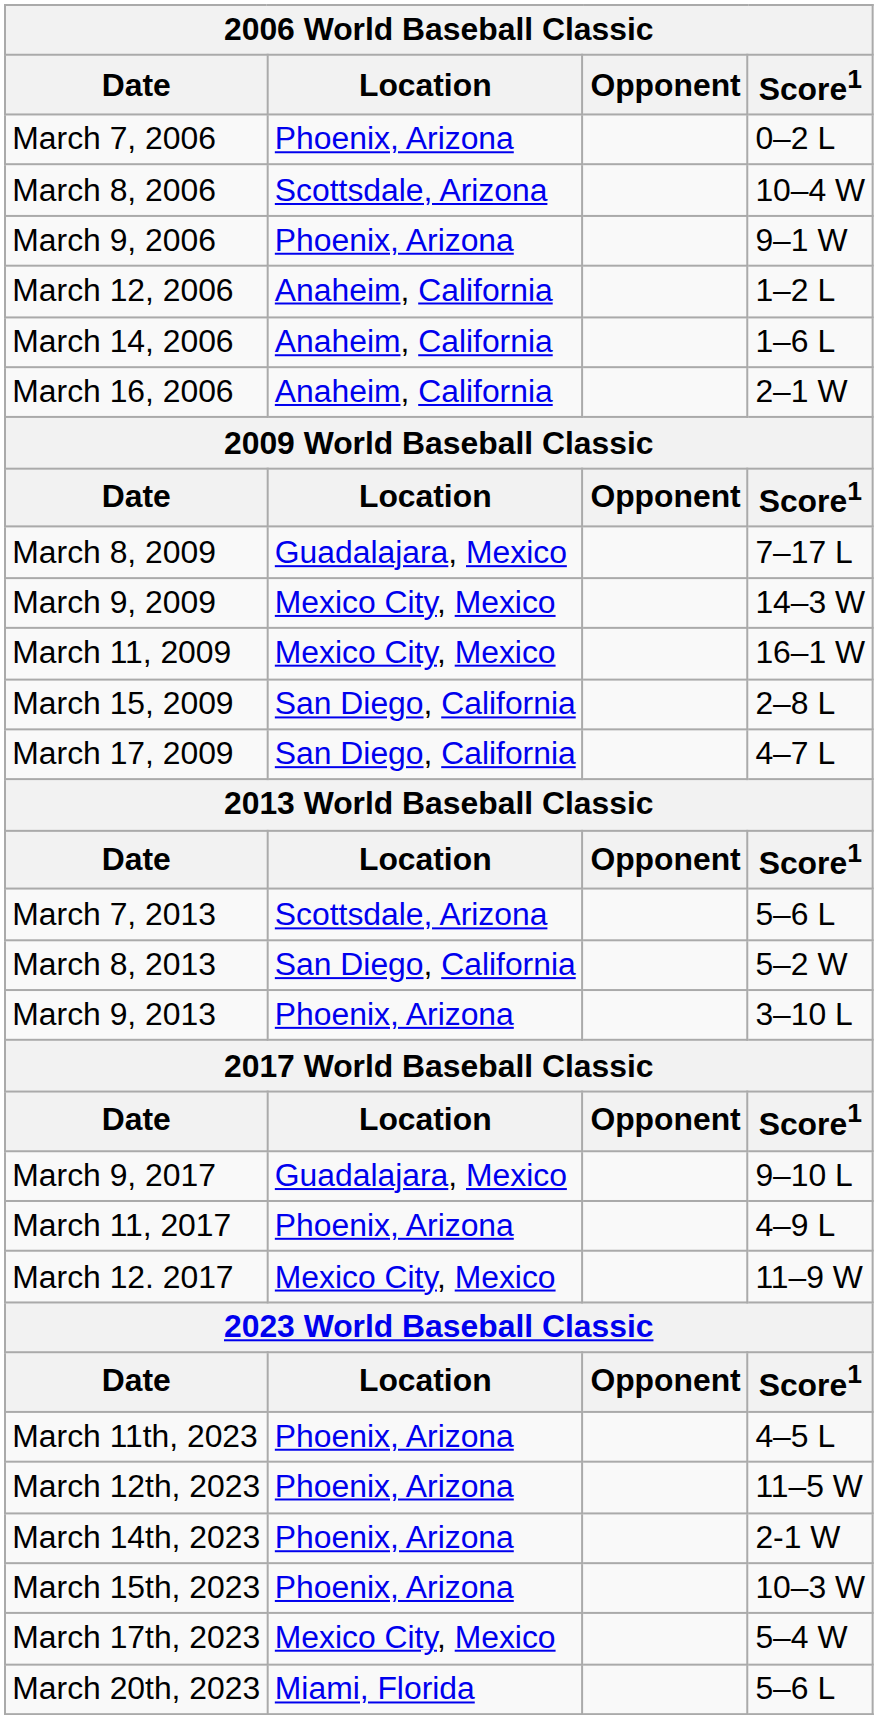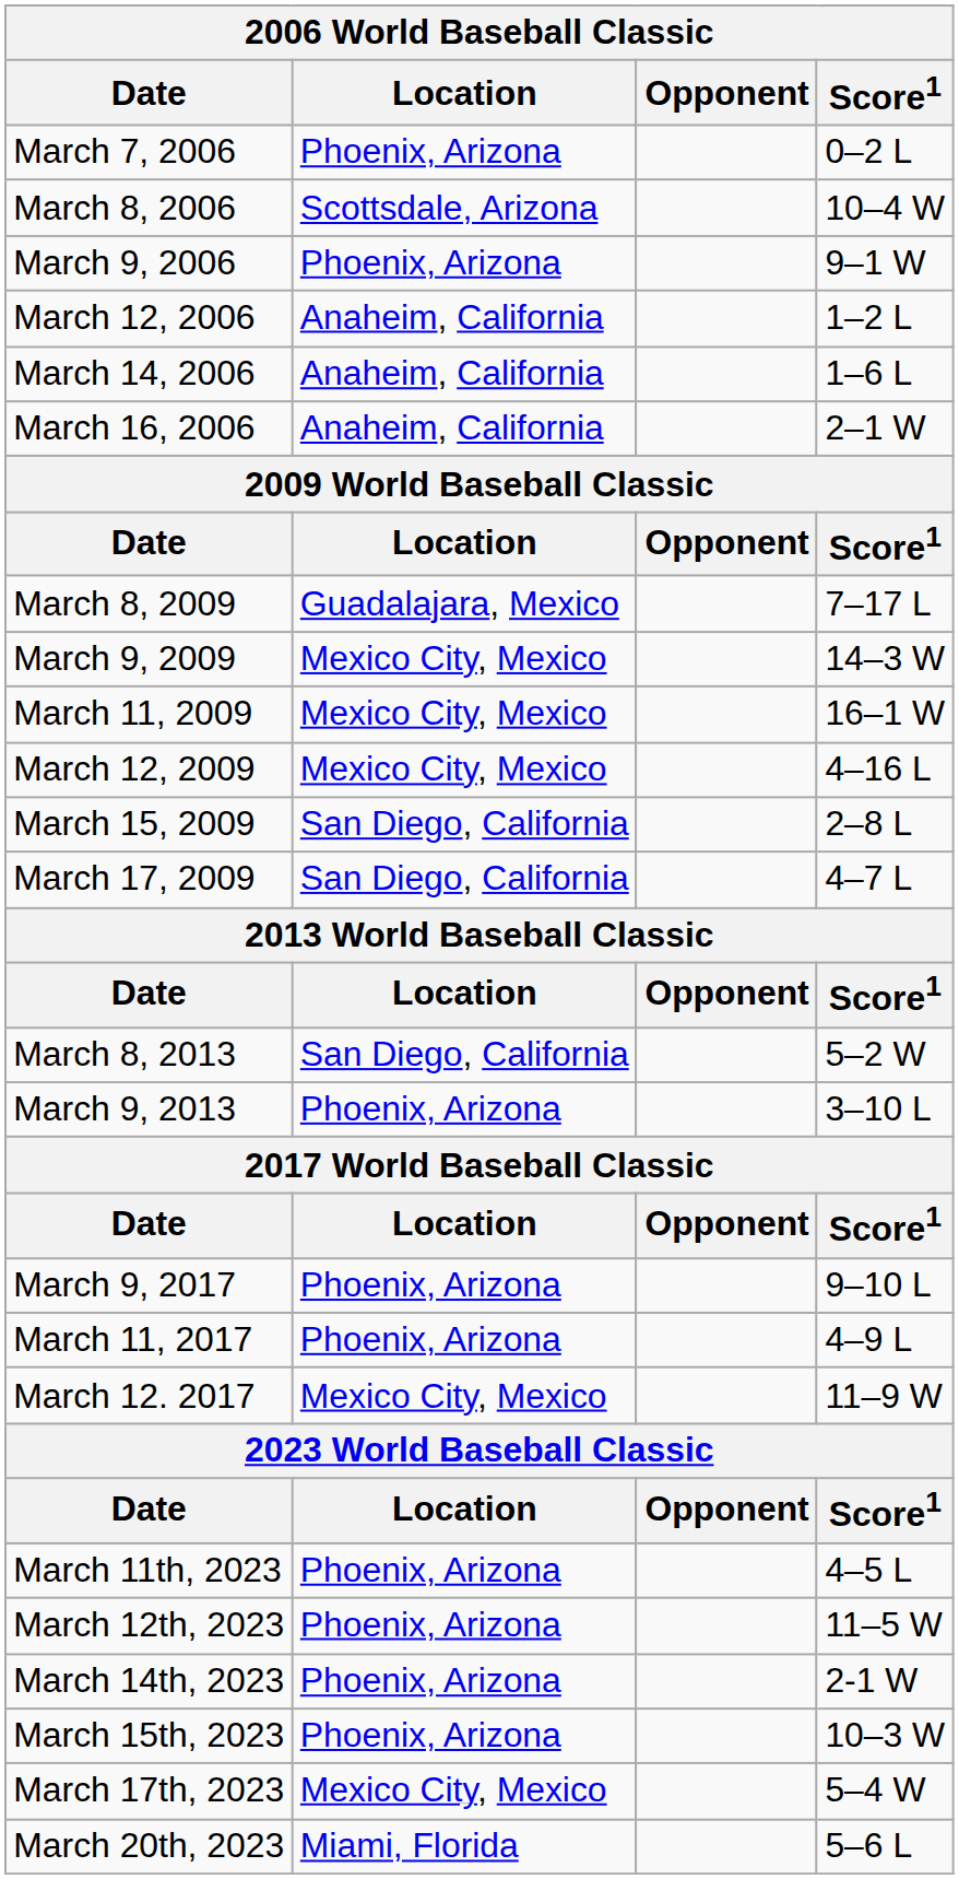 <table class="wikitable">
 <tr>
 <th colspan=4>2006 World Baseball Classic</th>
 </tr>
 <tr>
 <th>Date</th>
 <th>Location</th>
 <th>Opponent</th>
 <th>Score<sup>1</sup></th>
 </tr>
 <tr>
 <td>March 7, 2006</td>
 <td><a href='#'>Phoenix, Arizona</a></td>
 <td></td>
 <td>0–2 L</td>
 </tr>
 <tr>
 <td>March 8, 2006</td>
 <td><a href='#'>Scottsdale, Arizona</a></td>
 <td></td>
 <td>10–4 W</td>
 </tr>
 <tr>
 <td>March 9, 2006</td>
 <td><a href='#'>Phoenix, Arizona</a></td>
 <td></td>
 <td>9–1 W</td>
 </tr>
 <tr>
 <td>March 12, 2006</td>
 <td><a href='#'>Anaheim</a>, <a href='#'>California</a></td>
 <td></td>
 <td>1–2 L</td>
 </tr>
 <tr>
 <td>March 14, 2006</td>
 <td><a href='#'>Anaheim</a>, <a href='#'>California</a></td>
 <td></td>
 <td>1–6 L</td>
 </tr>
 <tr>
 <td>March 16, 2006</td>
 <td><a href='#'>Anaheim</a>, <a href='#'>California</a></td>
 <td></td>
 <td>2–1 W</td>
 </tr>
 <tr>
 <th colspan=4>2009 World Baseball Classic</th>
 </tr>
 <tr>
 <th>Date</th>
 <th>Location</th>
 <th>Opponent</th>
 <th>Score<sup>1</sup></th>
 </tr>
 <tr>
 <td>March 8, 2009</td>
 <td><a href='#'>Guadalajara</a>, <a href='#'>Mexico</a></td>
 <td></td>
 <td>7–17 L</td>
 </tr>
 <tr>
 <td>March 9, 2009</td>
 <td><a href='#'>Mexico City</a>, <a href='#'>Mexico</a></td>
 <td></td>
 <td>14–3 W</td>
 </tr>
 <tr>
 <td>March 11, 2009</td>
 <td><a href='#'>Mexico City</a>, <a href='#'>Mexico</a></td>
 <td></td>
 <td>16–1 W</td>
 </tr>
 <tr>
+<td>March 12, 2009</td>
+<td><a href='#'>Mexico City</a>, <a href='#'>Mexico</a></td>
+<td></td>
+<td>4–16 L</td>
+</tr>
+<tr>
 <td>March 15, 2009</td>
 <td><a href='#'>San Diego</a>, <a href='#'>California</a></td>
 <td></td>
 <td>2–8 L</td>
 </tr>
 <tr>
 <td>March 17, 2009</td>
 <td><a href='#'>San Diego</a>, <a href='#'>California</a></td>
 <td></td>
 <td>4–7 L</td>
 </tr>
 <tr>
 <th colspan=4>2013 World Baseball Classic</th>
 </tr>
 <tr>
 <th>Date</th>
 <th>Location</th>
 <th>Opponent</th>
 <th>Score<sup>1</sup></th>
-</tr>
-<tr>
-<td>March 7, 2013</td>
-<td><a href='#'>Scottsdale, Arizona</a></td>
-<td></td>
-<td>5–6 L</td>
 </tr>
 <tr>
 <td>March 8, 2013</td>
 <td><a href='#'>San Diego</a>, <a href='#'>California</a></td>
 <td></td>
 <td>5–2 W</td>
 </tr>
 <tr>
 <td>March 9, 2013</td>
 <td><a href='#'>Phoenix, Arizona</a></td>
 <td></td>
 <td>3–10 L</td>
 </tr>
 <tr>
 <th colspan=4>2017 World Baseball Classic</th>
 </tr>
 <tr>
 <th>Date</th>
 <th>Location</th>
 <th>Opponent</th>
 <th>Score<sup>1</sup></th>
 </tr>
 <tr>
 <td>March 9, 2017</td>
-<td><a href='#'>Guadalajara</a>, <a href='#'>Mexico</a></td>
+<td><a href='#'>Phoenix, Arizona</a></td>
 <td></td>
 <td>9–10 L</td>
 </tr>
 <tr>
 <td>March 11, 2017</td>
 <td><a href='#'>Phoenix, Arizona</a></td>
 <td></td>
 <td>4–9 L</td>
 </tr>
 <tr>
 <td>March 12. 2017</td>
 <td><a href='#'>Mexico City</a>, <a href='#'>Mexico</a></td>
 <td></td>
 <td>11–9 W</td>
 </tr>
 <tr>
 <th colspan=4><a href='#'>2023 World Baseball Classic</a></th>
 </tr>
 <tr>
 <th>Date</th>
 <th>Location</th>
 <th>Opponent</th>
 <th>Score<sup>1</sup></th>
 </tr>
 <tr>
 <td>March 11th, 2023</td>
 <td><a href='#'>Phoenix, Arizona</a></td>
 <td></td>
 <td>4–5 L</td>
 </tr>
 <tr>
 <td>March 12th, 2023</td>
 <td><a href='#'>Phoenix, Arizona</a></td>
 <td></td>
 <td>11–5 W</td>
 </tr>
 <tr>
 <td>March 14th, 2023</td>
 <td><a href='#'>Phoenix, Arizona</a></td>
 <td></td>
 <td>2-1 W</td>
 </tr>
 <tr>
 <td>March 15th, 2023</td>
 <td><a href='#'>Phoenix, Arizona</a></td>
 <td></td>
 <td>10–3 W</td>
 </tr>
 <tr>
 <td>March 17th, 2023</td>
 <td><a href='#'>Mexico City</a>, <a href='#'>Mexico</a></td>
 <td></td>
 <td>5–4 W</td>
 </tr>
 <tr>
 <td>March 20th, 2023</td>
 <td><a href='#'>Miami, Florida</a></td>
 <td></td>
 <td>5–6 L</td>
 </tr>
 <tr>
 </tr>
 </table>
